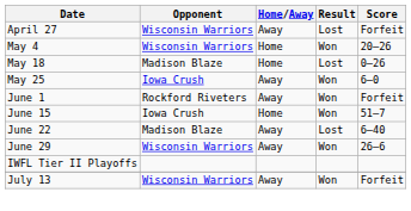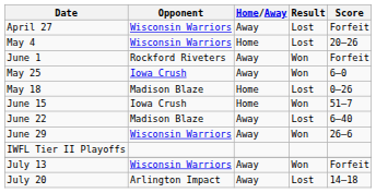 <table class="wikitable">
 <tr>
 <th>Date</th>
 <th>Opponent</th>
 <th><a href='#'>Home</a>/<a href='#'>Away</a></th>
 <th>Result</th>
 <th>Score</th>
 </tr>
 <tr>
 <td>April 27</td>
 <td><a href='#'>Wisconsin Warriors</a></td>
 <td>Away</td>
 <td>Lost</td>
 <td>Forfeit</td>
 </tr>
 <tr>
 <td>May 4</td>
 <td><a href='#'>Wisconsin Warriors</a></td>
 <td>Home</td>
-<td>Won</td>
+<td>Lost</td>
 <td>20–26</td>
 </tr>
 <tr>
-<td>May 18</td>
-<td>Madison Blaze</td>
-<td>Home</td>
-<td>Lost</td>
-<td>0–26</td>
+<td>June 1</td>
+<td>Rockford Riveters</td>
+<td>Away</td>
+<td>Won</td>
+<td>Forfeit</td>
 </tr>
 <tr>
 <td>May 25</td>
 <td><a href='#'>Iowa Crush</a></td>
 <td>Away</td>
 <td>Won</td>
 <td>6–0</td>
 </tr>
 <tr>
-<td>June 1</td>
-<td>Rockford Riveters</td>
-<td>Away</td>
-<td>Won</td>
-<td>Forfeit</td>
+<td>May 18</td>
+<td>Madison Blaze</td>
+<td>Home</td>
+<td>Lost</td>
+<td>0–26</td>
 </tr>
 <tr>
 <td>June 15</td>
 <td>Iowa Crush</td>
 <td>Home</td>
 <td>Won</td>
 <td>51–7</td>
 </tr>
 <tr>
 <td>June 22</td>
 <td>Madison Blaze</td>
 <td>Away</td>
 <td>Lost</td>
 <td>6–40</td>
 </tr>
 <tr>
 <td>June 29</td>
 <td><a href='#'>Wisconsin Warriors</a></td>
 <td>Away</td>
 <td>Won</td>
 <td>26–6</td>
 </tr>
 <tr>
 <td>IWFL Tier II Playoffs</td>
 <td></td>
 <td></td>
 <td></td>
 <td></td>
 </tr>
 <tr>
 </tr>
 <tr>
 </tr>
 <tr>
 <td>July 13</td>
 <td><a href='#'>Wisconsin Warriors</a></td>
 <td>Away</td>
 <td>Won</td>
 <td>Forfeit</td>
 </tr>
+<tr>
+<td>July 20</td>
+<td>Arlington Impact</td>
+<td>Away</td>
+<td>Lost</td>
+<td>14–18</td>
+</tr>
 </table>
